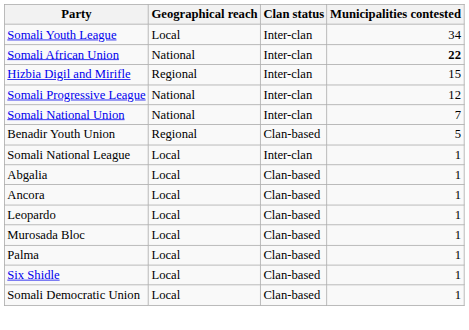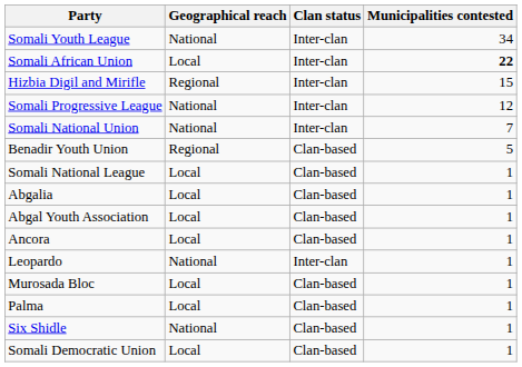 <table class=wikitable>
 <tr>
 <th>Party</th>
 <th>Geographical reach</th>
 <th>Clan status</th>
 <th>Municipalities contested</th>
 </tr>
 <tr>
 <td><a href='#'>Somali Youth League</a></td>
-<td>Local</td>
+<td>National</td>
 <td>Inter-clan</td>
 <td align=right>34</td>
 </tr>
 <tr>
 <td><a href='#'>Somali African Union</a></td>
-<td>National</td>
+<td>Local</td>
 <td>Inter-clan</td>
 <td align=right><strong>22</strong></td>
 </tr>
 <tr>
 <td><a href='#'>Hizbia Digil and Mirifle</a></td>
 <td>Regional</td>
 <td>Inter-clan</td>
 <td align=right>15</td>
 </tr>
 <tr>
 <td><a href='#'>Somali Progressive League</a></td>
 <td>National</td>
 <td>Inter-clan</td>
 <td align=right>12</td>
 </tr>
 <tr>
 <td><a href='#'>Somali National Union</a></td>
 <td>National</td>
 <td>Inter-clan</td>
 <td align=right>7</td>
 </tr>
 <tr>
 <td>Benadir Youth Union</td>
 <td>Regional</td>
 <td>Clan-based</td>
 <td align=right>5</td>
 </tr>
 <tr>
 <td>Somali National League</td>
 <td>Local</td>
-<td>Inter-clan</td>
+<td>Clan-based</td>
 <td align=right>1</td>
 </tr>
 <tr>
 <td>Abgalia</td>
+<td>Local</td>
+<td>Clan-based</td>
+<td align=right>1</td>
+</tr>
+<tr>
+<td>Abgal Youth Association</td>
 <td>Local</td>
 <td>Clan-based</td>
 <td align=right>1</td>
 </tr>
 <tr>
 <td>Ancora</td>
 <td>Local</td>
 <td>Clan-based</td>
 <td align=right>1</td>
 </tr>
 <tr>
 <td>Leopardo</td>
-<td>Local</td>
-<td>Clan-based</td>
+<td>National</td>
+<td>Inter-clan</td>
 <td align=right>1</td>
 </tr>
 <tr>
 <td>Murosada Bloc</td>
 <td>Local</td>
 <td>Clan-based</td>
 <td align=right>1</td>
 </tr>
 <tr>
 <td>Palma</td>
 <td>Local</td>
 <td>Clan-based</td>
 <td align=right>1</td>
 </tr>
 <tr>
 <td><a href='#'>Six Shidle</a></td>
-<td>Local</td>
+<td>National</td>
 <td>Clan-based</td>
 <td align=right>1</td>
 </tr>
 <tr>
 <td>Somali Democratic Union</td>
 <td>Local</td>
 <td>Clan-based</td>
 <td align=right>1</td>
 </tr>
 </table>
